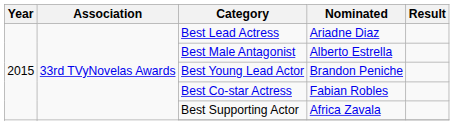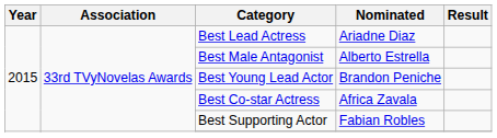 <table class="wikitable sortable">
 <tr>
 <th>Year</th>
 <th>Association</th>
 <th>Category</th>
 <th>Nominated</th>
 <th>Result</th>
 </tr>
 <tr>
 <td rowspan=26>2015</td>
 <td rowspan=10><a href='#'>33rd TVyNovelas Awards</a></td>
 <td><a href='#'>Best Lead Actress</a></td>
 <td><a href='#'>Ariadne Diaz</a></td>
 <td></td>
 </tr>
 <tr>
 <td><a href='#'>Best Male Antagonist</a></td>
 <td><a href='#'>Alberto Estrella</a></td>
 <td></td>
 </tr>
 <tr>
 <td><a href='#'>Best Young Lead Actor</a></td>
 <td><a href='#'>Brandon Peniche</a></td>
 <td></td>
 </tr>
 <tr>
 <td><a href='#'>Best Co-star Actress</a></td>
-<td><a href='#'>Fabian Robles</a></td>
+<td><a href='#'>Africa Zavala</a></td>
 <td></td>
 </tr>
 <tr>
 <td rowspan=1>Best Supporting Actor</td>
-<td><a href='#'>Africa Zavala</a></td>
+<td><a href='#'>Fabian Robles</a></td>
 <td></td>
 </tr>
 <tr>
 </tr>
 </table>
